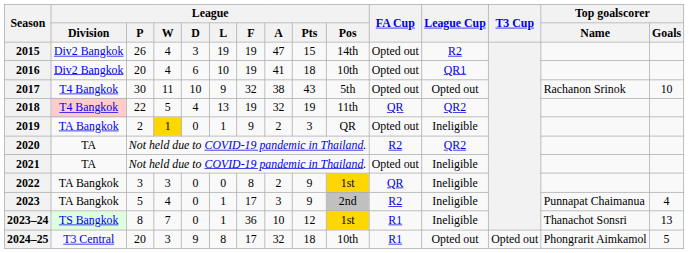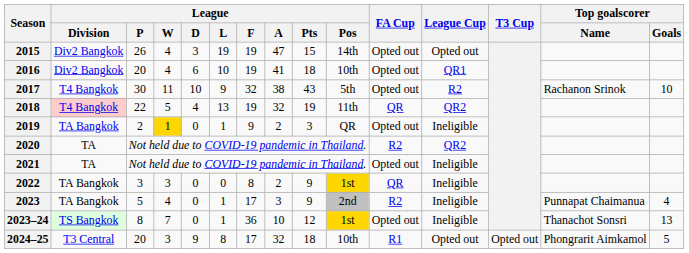 <table class="wikitable" style="text-align: center">
 <tr>
 <th rowspan=2>Season</th>
 <th colspan=9>League</th>
 <th rowspan=2><a href='#'>FA Cup</a></th>
 <th rowspan=2><a href='#'>League Cup</a></th>
 <th rowspan=2><a href='#'>T3 Cup</a></th>
 <th colspan=2>Top goalscorer</th>
 </tr>
 <tr>
 <th>Division</th>
 <th>P</th>
 <th>W</th>
 <th>D</th>
 <th>L</th>
 <th>F</th>
 <th>A</th>
 <th>Pts</th>
 <th>Pos</th>
 <th>Name</th>
 <th>Goals</th>
 </tr>
 <tr>
 <th>2015</th>
 <td><a href='#'>Div2 Bangkok</a></td>
 <td>26</td>
 <td>4</td>
 <td>3</td>
 <td>19</td>
 <td>19</td>
 <td>47</td>
 <td>15</td>
 <td>14th</td>
 <td>Opted out</td>
-<td><a href='#'>R2</a></td>
+<td>Opted out</td>
 <th rowspan="10"></th>
 <td></td>
 <td></td>
 </tr>
 <tr>
 <th>2016</th>
 <td><a href='#'>Div2 Bangkok</a></td>
 <td>20</td>
 <td>4</td>
 <td>6</td>
 <td>10</td>
 <td>19</td>
 <td>41</td>
 <td>18</td>
 <td>10th</td>
 <td>Opted out</td>
 <td><a href='#'>QR1</a></td>
 <td></td>
 <td></td>
 </tr>
 <tr>
 <th>2017</th>
 <td><a href='#'>T4 Bangkok</a></td>
 <td>30</td>
 <td>11</td>
 <td>10</td>
 <td>9</td>
 <td>32</td>
 <td>38</td>
 <td>43</td>
 <td>5th</td>
 <td>Opted out</td>
-<td>Opted out</td>
+<td><a href='#'>R2</a></td>
 <td align="left"> Rachanon Srinok</td>
 <td>10</td>
 </tr>
 <tr>
 <th>2018</th>
 <td bgcolor="#fcc"><a href='#'>T4 Bangkok</a></td>
 <td>22</td>
 <td>5</td>
 <td>4</td>
 <td>13</td>
 <td>19</td>
 <td>32</td>
 <td>19</td>
 <td>11th</td>
 <td><a href='#'>QR</a></td>
 <td><a href='#'>QR2</a></td>
 <td></td>
 <td></td>
 </tr>
 <tr>
 <th>2019</th>
 <td><a href='#'>TA Bangkok</a></td>
 <td>2</td>
 <td style="background: gold;">1</td>
 <td>0</td>
 <td>1</td>
 <td>9</td>
 <td>2</td>
 <td>3</td>
 <td>QR</td>
 <td>Opted out</td>
 <td>Ineligible</td>
 <td></td>
 <td></td>
 </tr>
 <tr>
 <th>2020</th>
 <td 2020 Thailand Amateur League>TA</td>
 <td colspan="8"><em>Not held due to <a href='#'>COVID-19 pandemic in Thailand</a>.</em></td>
 <td><a href='#'>R2</a></td>
 <td><a href='#'>QR2</a></td>
 <td></td>
 <td></td>
 </tr>
 <tr>
 <th>2021</th>
 <td 2021 Thailand Amateur League>TA</td>
 <td colspan="8"><em>Not held due to <a href='#'>COVID-19 pandemic in Thailand</a>.</em></td>
 <td>Opted out</td>
 <td>Ineligible</td>
 <td></td>
 <td></td>
 </tr>
 <tr>
 <th>2022</th>
 <td 2022 Thailand Amateur League>TA Bangkok</td>
 <td>3</td>
 <td>3</td>
 <td>0</td>
 <td>0</td>
 <td>8</td>
 <td>2</td>
 <td>9</td>
 <td bgcolor=gold>1st</td>
 <td><a href='#'>QR</a></td>
 <td>Ineligible</td>
 <td></td>
 <td></td>
 </tr>
 <tr>
 <th>2023</th>
 <td 2023 Thailand Amateur League>TA Bangkok</td>
 <td>5</td>
 <td>4</td>
 <td>0</td>
 <td>1</td>
 <td>17</td>
 <td>3</td>
 <td>9</td>
 <td bgcolor=silver>2nd</td>
 <td><a href='#'>R2</a></td>
 <td>Ineligible</td>
 <td align="left"> Punnapat Chaimanua</td>
 <td>4</td>
 </tr>
 <tr>
 <th>2023–24</th>
 <td bgcolor="#DDFFDD"><a href='#'>TS Bangkok</a></td>
 <td>8</td>
 <td>7</td>
 <td>0</td>
 <td>1</td>
 <td>36</td>
 <td>10</td>
 <td>12</td>
 <td bgcolor=gold>1st</td>
-<td><a href='#'>R1</a></td>
+<td>Opted out</td>
 <td>Ineligible</td>
 <td align="left"> Thanachot Sonsri</td>
 <td>13</td>
 </tr>
 <tr>
 <th>2024–25</th>
 <td><a href='#'>T3 Central</a></td>
 <td>20</td>
 <td>3</td>
 <td>9</td>
 <td>8</td>
 <td>17</td>
 <td>32</td>
 <td>18</td>
 <td>10th</td>
 <td><a href='#'>R1</a></td>
 <td>Opted out</td>
 <td>Opted out</td>
 <td align="left"> Phongrarit Aimkamol</td>
 <td>5</td>
 </tr>
 </table>
